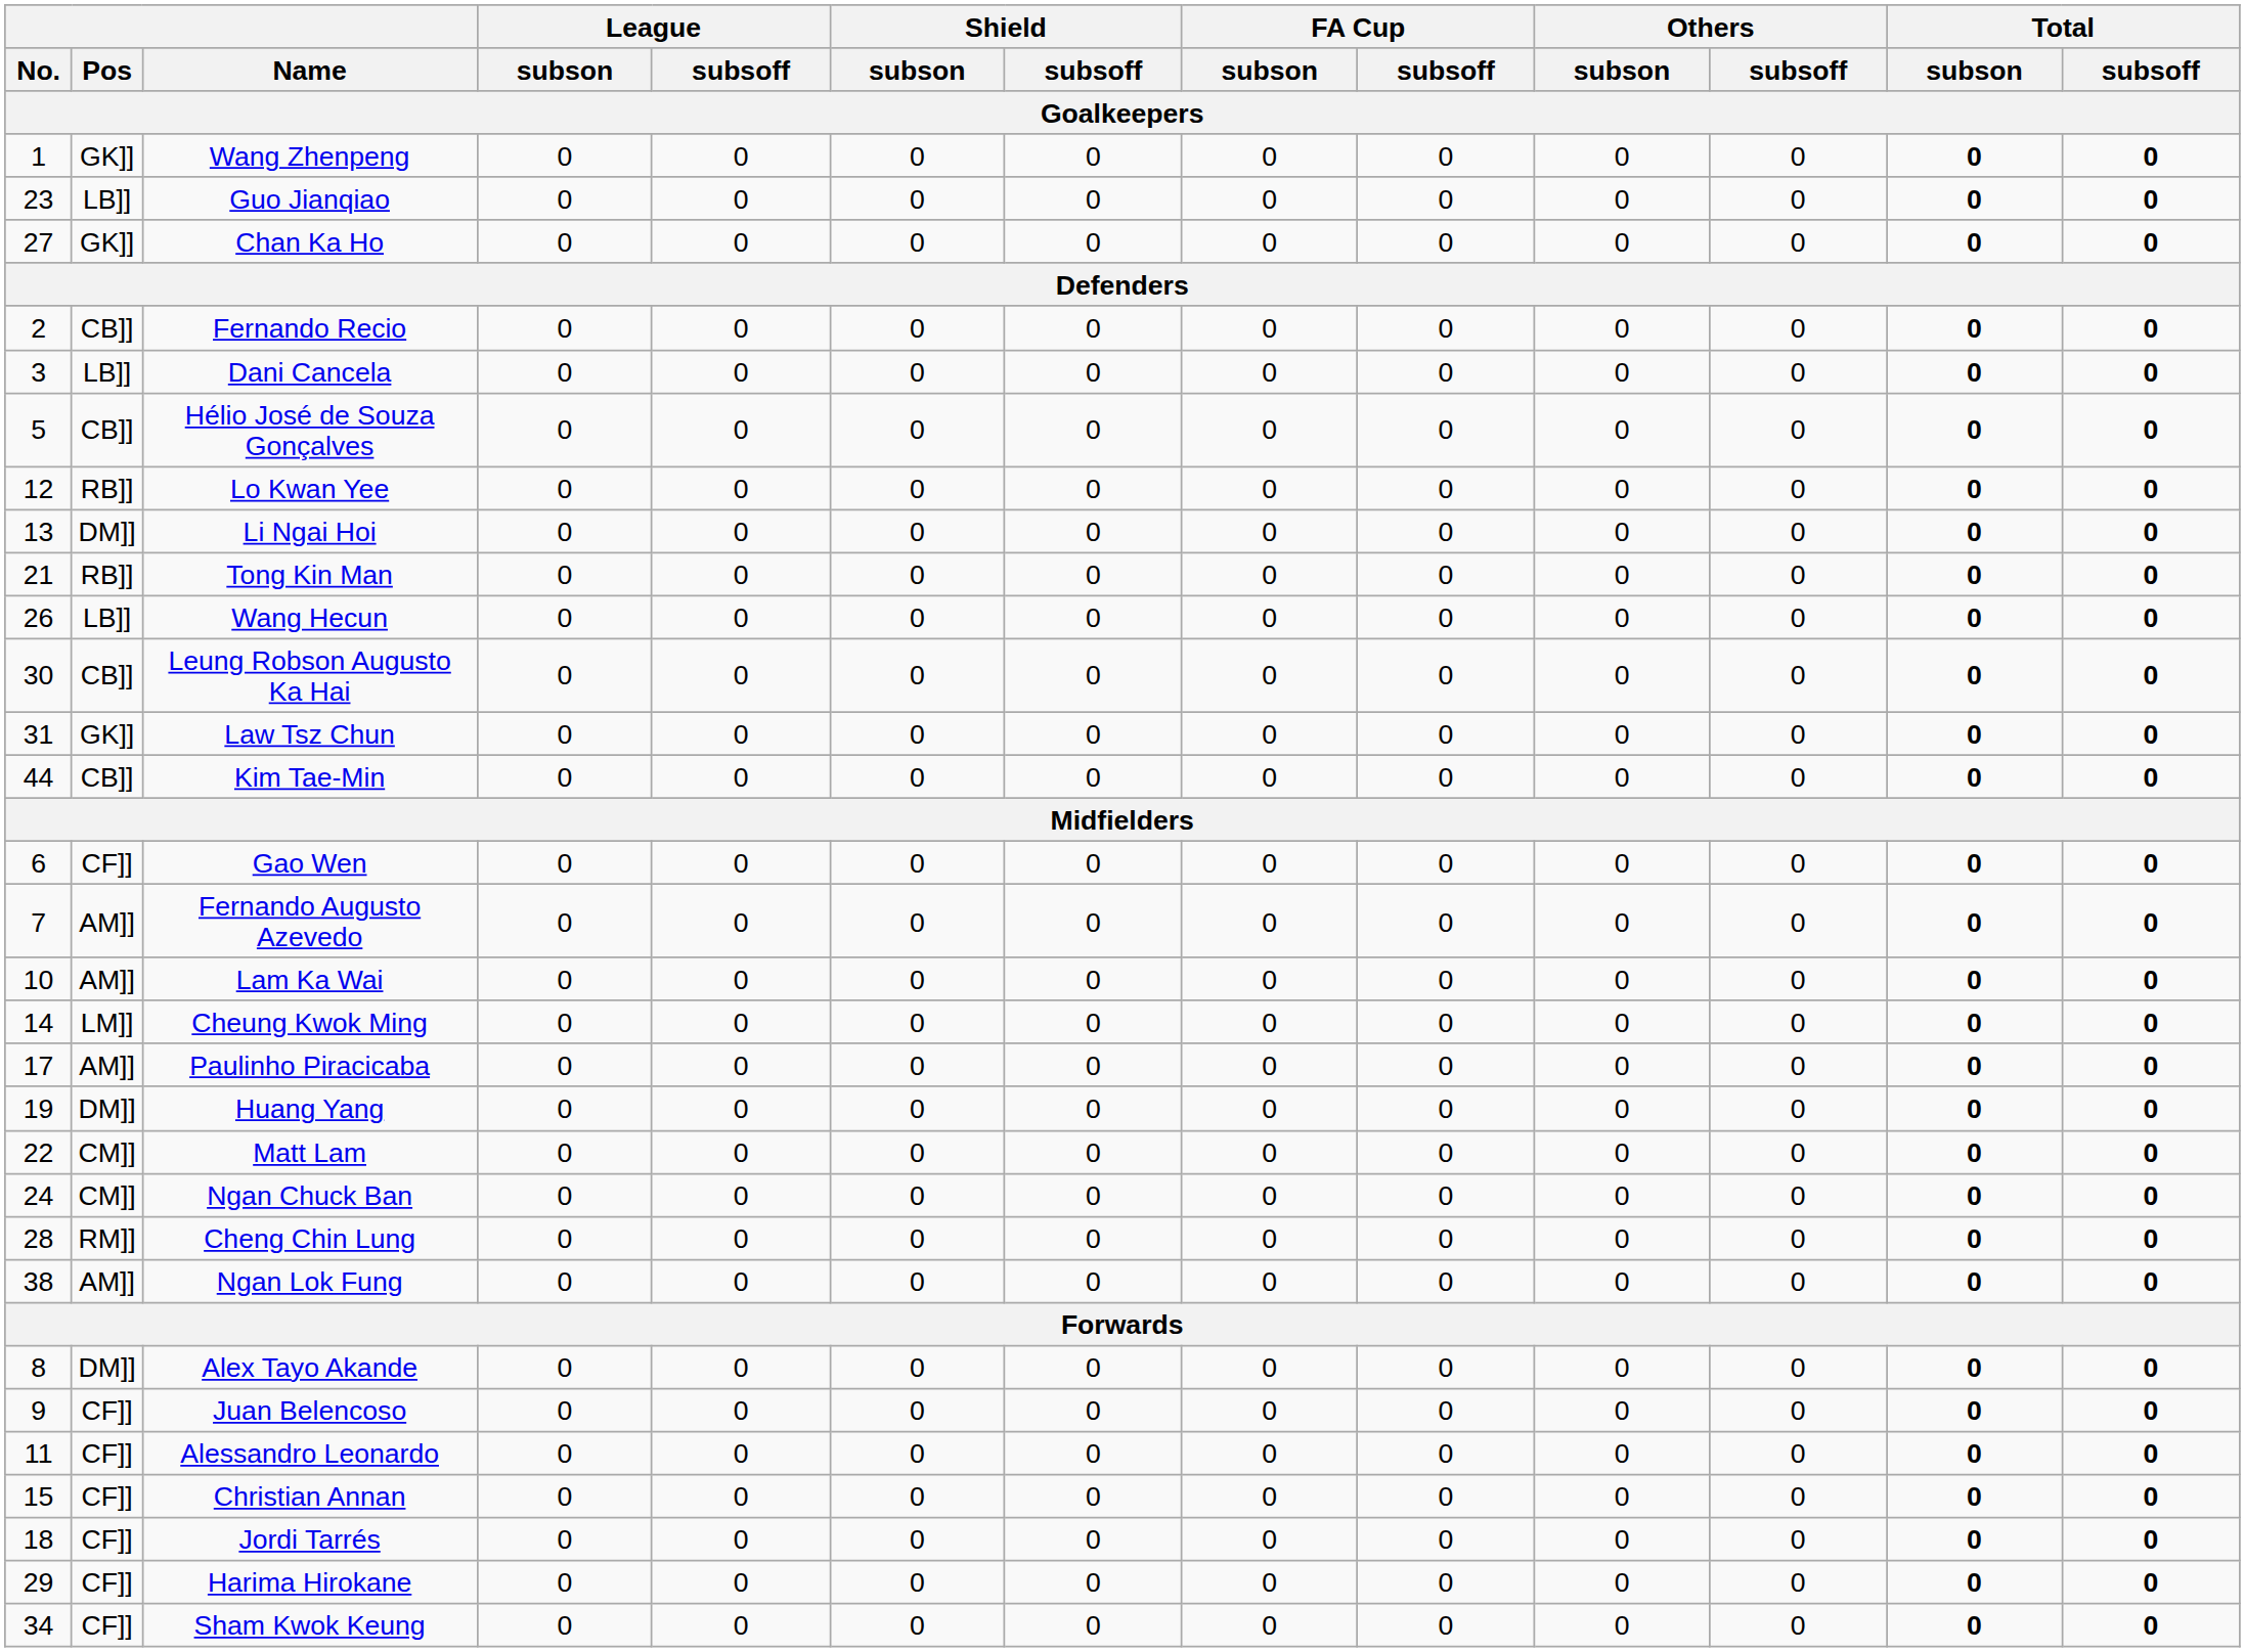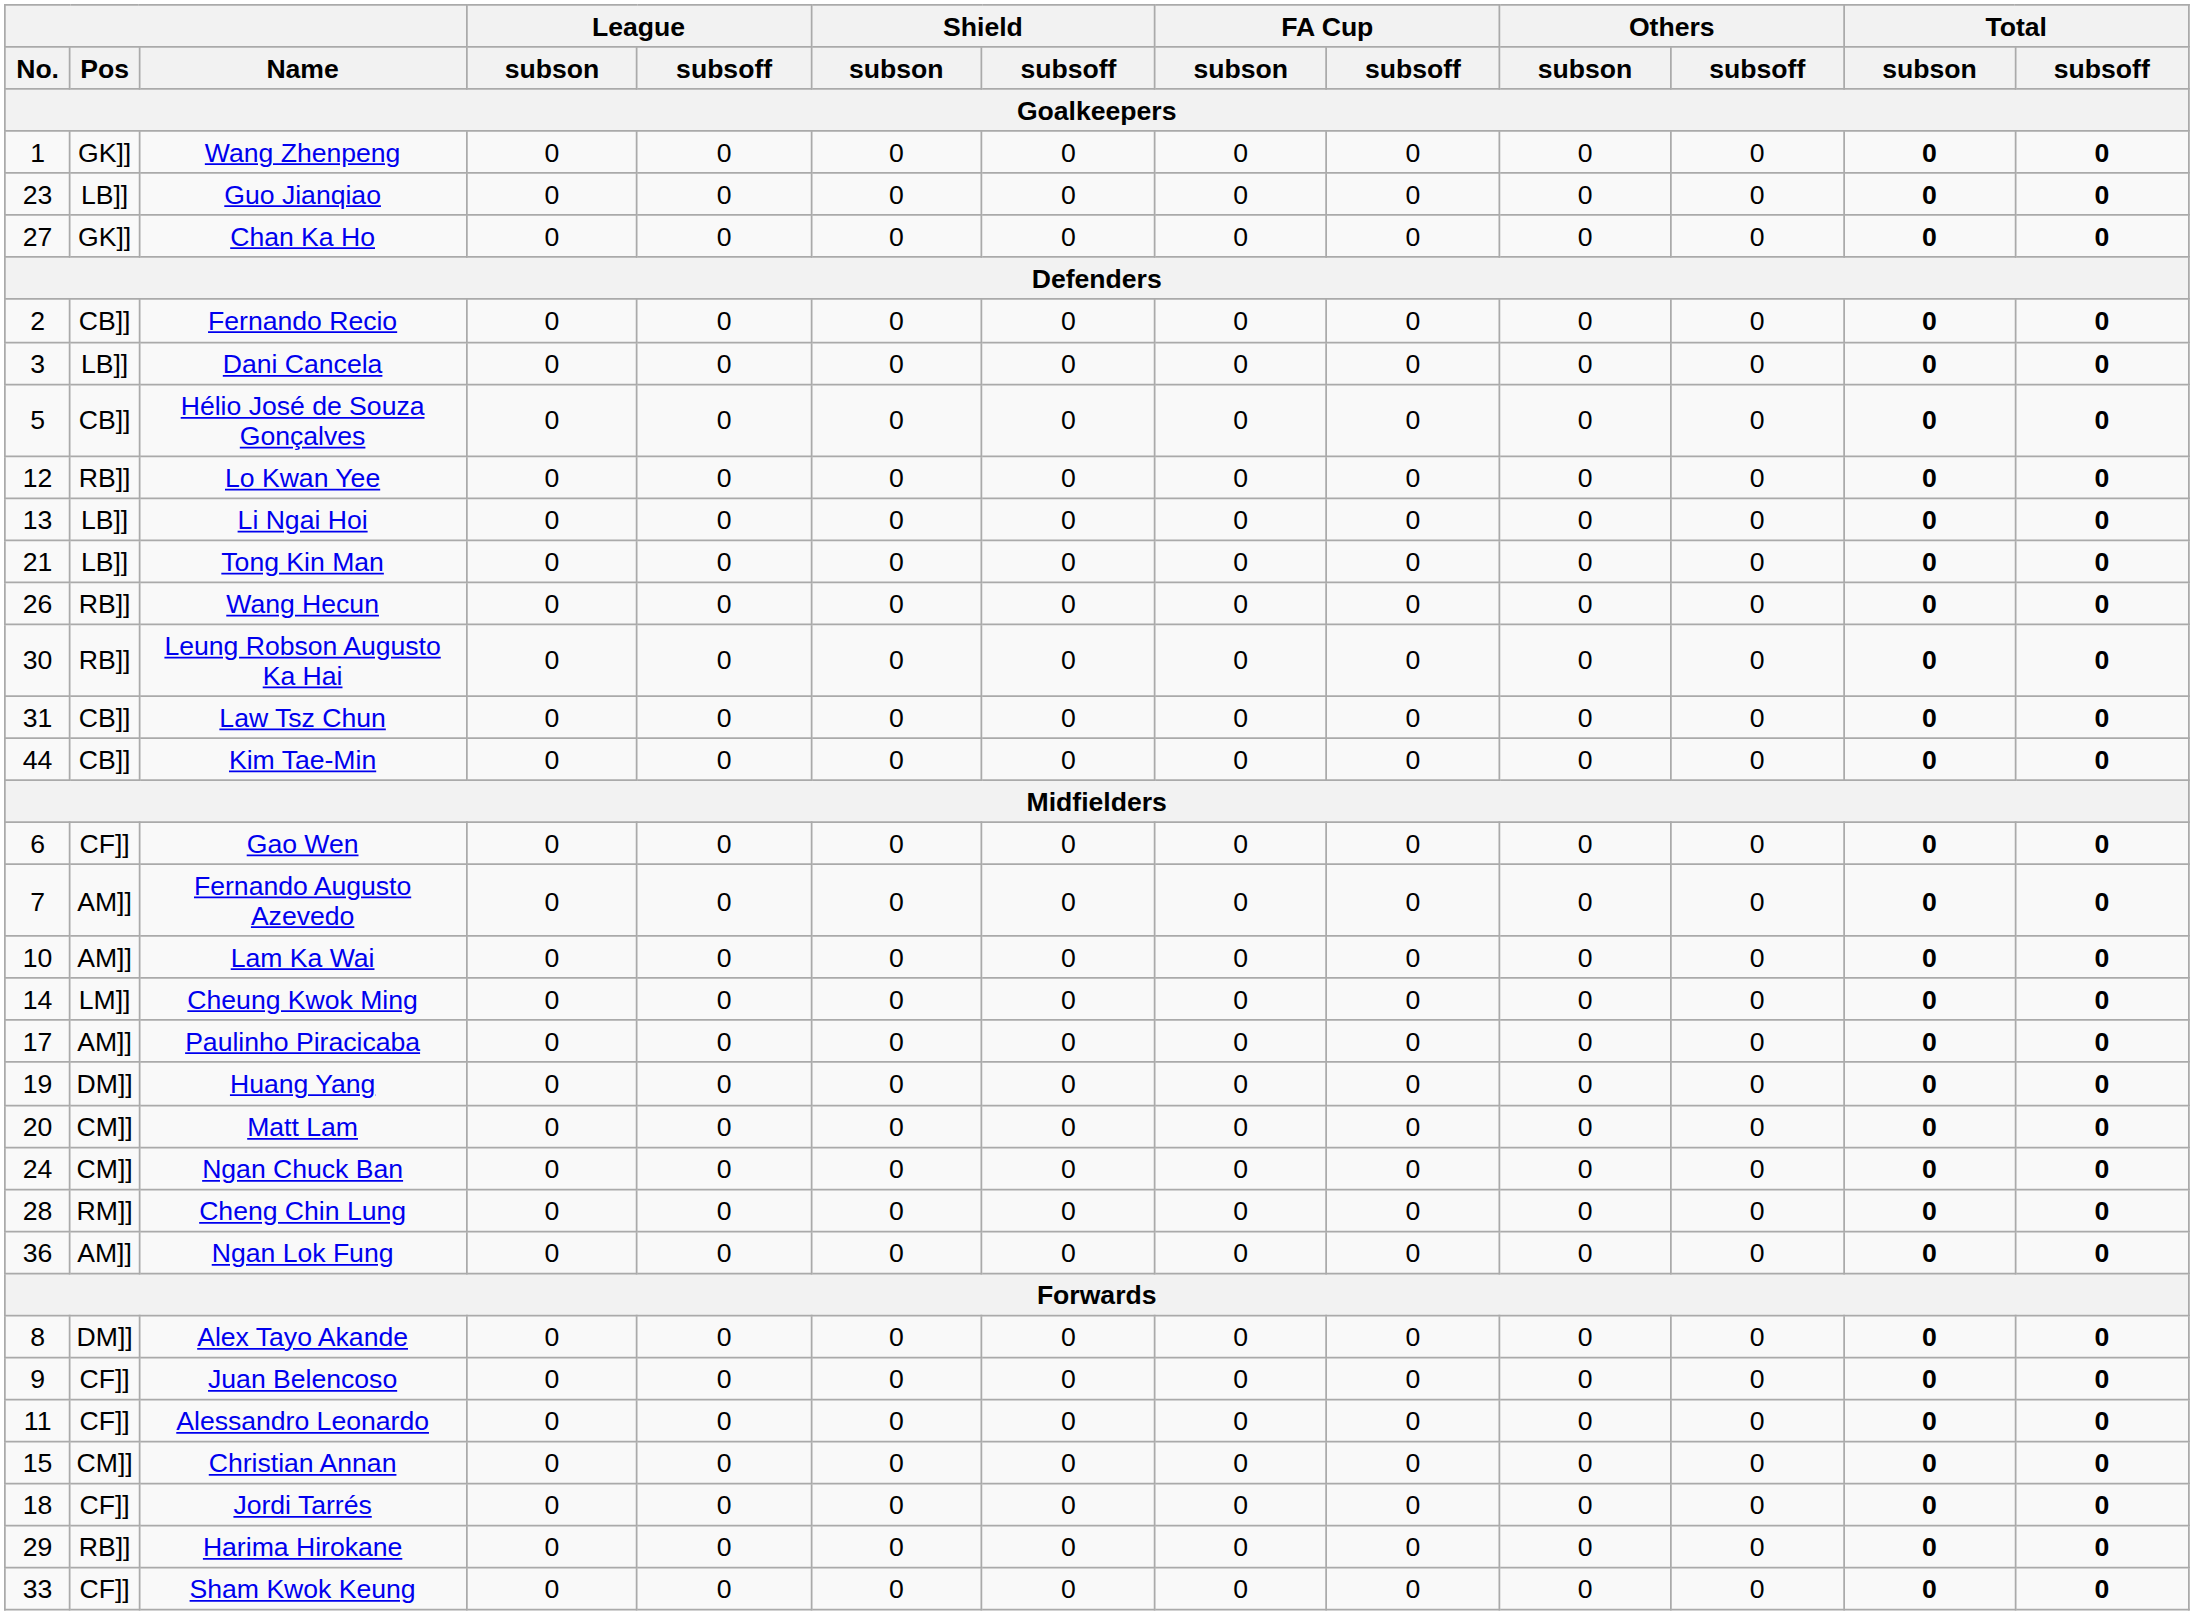 <table class="wikitable" style="font-size: 95%; text-align:center;">
 <tr>
 <th colspan=3></th>
 <th colspan=2>League</th>
 <th colspan=2>Shield</th>
 <th colspan=2>FA Cup</th>
 <th colspan=2>Others</th>
 <th colspan=2>Total</th>
 </tr>
 <tr>
 <th width="3%">No.</th>
 <th width="3%">Pos</th>
 <th width="15%">Name</th>
 <th width=20>subson</th>
 <th width=20>subsoff</th>
 <th width=20>subson</th>
 <th width=20>subsoff</th>
 <th width=20>subson</th>
 <th width=20>subsoff</th>
 <th width=20>subson</th>
 <th width=20>subsoff</th>
 <th width=20>subson</th>
 <th width=20>subsoff</th>
 </tr>
 <tr>
 <th colspan=15>Goalkeepers</th>
 </tr>
 <tr>
 <td>1</td>
 <td [[>GK]]</td>
 <td><a href='#'>Wang Zhenpeng</a></td>
 <td>0</td>
 <td>0</td>
 <td>0</td>
 <td>0</td>
 <td>0</td>
 <td>0</td>
 <td>0</td>
 <td>0</td>
 <td><strong>0</strong></td>
 <td><strong>0</strong></td>
 </tr>
 <tr>
 <td>23</td>
 <td [[>LB]]</td>
 <td><a href='#'>Guo Jianqiao</a></td>
 <td>0</td>
 <td>0</td>
 <td>0</td>
 <td>0</td>
 <td>0</td>
 <td>0</td>
 <td>0</td>
 <td>0</td>
 <td><strong>0</strong></td>
 <td><strong>0</strong></td>
 </tr>
 <tr>
 <td>27</td>
 <td [[>GK]]</td>
 <td><a href='#'>Chan Ka Ho</a></td>
 <td>0</td>
 <td>0</td>
 <td>0</td>
 <td>0</td>
 <td>0</td>
 <td>0</td>
 <td>0</td>
 <td>0</td>
 <td><strong>0</strong></td>
 <td><strong>0</strong></td>
 </tr>
 <tr>
 <th colspan=15>Defenders</th>
 </tr>
 <tr>
 <td>2</td>
 <td [[>CB]]</td>
 <td><a href='#'>Fernando Recio</a></td>
 <td>0</td>
 <td>0</td>
 <td>0</td>
 <td>0</td>
 <td>0</td>
 <td>0</td>
 <td>0</td>
 <td>0</td>
 <td><strong>0</strong></td>
 <td><strong>0</strong></td>
 </tr>
 <tr>
 <td>3</td>
 <td [[>LB]]</td>
 <td><a href='#'>Dani Cancela</a></td>
 <td>0</td>
 <td>0</td>
 <td>0</td>
 <td>0</td>
 <td>0</td>
 <td>0</td>
 <td>0</td>
 <td>0</td>
 <td><strong>0</strong></td>
 <td><strong>0</strong></td>
 </tr>
 <tr>
 <td>5</td>
 <td [[>CB]]</td>
 <td><a href='#'>Hélio José de Souza Gonçalves</a></td>
 <td>0</td>
 <td>0</td>
 <td>0</td>
 <td>0</td>
 <td>0</td>
 <td>0</td>
 <td>0</td>
 <td>0</td>
 <td><strong>0</strong></td>
 <td><strong>0</strong></td>
 </tr>
 <tr>
 <td>12</td>
 <td [[>RB]]</td>
 <td><a href='#'>Lo Kwan Yee</a></td>
 <td>0</td>
 <td>0</td>
 <td>0</td>
 <td>0</td>
 <td>0</td>
 <td>0</td>
 <td>0</td>
 <td>0</td>
 <td><strong>0</strong></td>
 <td><strong>0</strong></td>
 </tr>
 <tr>
 <td>13</td>
-<td [[>DM]]</td>
+<td [[>LB]]</td>
 <td><a href='#'>Li Ngai Hoi</a></td>
 <td>0</td>
 <td>0</td>
 <td>0</td>
 <td>0</td>
 <td>0</td>
 <td>0</td>
 <td>0</td>
 <td>0</td>
 <td><strong>0</strong></td>
 <td><strong>0</strong></td>
 </tr>
 <tr>
 <td>21</td>
-<td [[>RB]]</td>
+<td [[>LB]]</td>
 <td><a href='#'>Tong Kin Man</a></td>
 <td>0</td>
 <td>0</td>
 <td>0</td>
 <td>0</td>
 <td>0</td>
 <td>0</td>
 <td>0</td>
 <td>0</td>
 <td><strong>0</strong></td>
 <td><strong>0</strong></td>
 </tr>
 <tr>
 <td>26</td>
-<td [[>LB]]</td>
+<td [[>RB]]</td>
 <td><a href='#'>Wang Hecun</a></td>
 <td>0</td>
 <td>0</td>
 <td>0</td>
 <td>0</td>
 <td>0</td>
 <td>0</td>
 <td>0</td>
 <td>0</td>
 <td><strong>0</strong></td>
 <td><strong>0</strong></td>
 </tr>
 <tr>
 <td>30</td>
-<td [[>CB]]</td>
+<td [[>RB]]</td>
 <td><a href='#'>Leung Robson Augusto Ka Hai</a></td>
 <td>0</td>
 <td>0</td>
 <td>0</td>
 <td>0</td>
 <td>0</td>
 <td>0</td>
 <td>0</td>
 <td>0</td>
 <td><strong>0</strong></td>
 <td><strong>0</strong></td>
 </tr>
 <tr>
 <td>31</td>
-<td [[>GK]]</td>
+<td [[>CB]]</td>
 <td><a href='#'>Law Tsz Chun</a></td>
 <td>0</td>
 <td>0</td>
 <td>0</td>
 <td>0</td>
 <td>0</td>
 <td>0</td>
 <td>0</td>
 <td>0</td>
 <td><strong>0</strong></td>
 <td><strong>0</strong></td>
 </tr>
 <tr>
 <td>44</td>
 <td [[>CB]]</td>
 <td><a href='#'>Kim Tae-Min</a></td>
 <td>0</td>
 <td>0</td>
 <td>0</td>
 <td>0</td>
 <td>0</td>
 <td>0</td>
 <td>0</td>
 <td>0</td>
 <td><strong>0</strong></td>
 <td><strong>0</strong></td>
 </tr>
 <tr>
 <th colspan=15>Midfielders</th>
 </tr>
 <tr>
 <td>6</td>
 <td [[>CF]]</td>
 <td><a href='#'>Gao Wen</a></td>
 <td>0</td>
 <td>0</td>
 <td>0</td>
 <td>0</td>
 <td>0</td>
 <td>0</td>
 <td>0</td>
 <td>0</td>
 <td><strong>0</strong></td>
 <td><strong>0</strong></td>
 </tr>
 <tr>
 <td>7</td>
 <td [[>AM]]</td>
 <td><a href='#'>Fernando Augusto Azevedo</a></td>
 <td>0</td>
 <td>0</td>
 <td>0</td>
 <td>0</td>
 <td>0</td>
 <td>0</td>
 <td>0</td>
 <td>0</td>
 <td><strong>0</strong></td>
 <td><strong>0</strong></td>
 </tr>
 <tr>
 <td>10</td>
 <td [[>AM]]</td>
 <td><a href='#'>Lam Ka Wai</a></td>
 <td>0</td>
 <td>0</td>
 <td>0</td>
 <td>0</td>
 <td>0</td>
 <td>0</td>
 <td>0</td>
 <td>0</td>
 <td><strong>0</strong></td>
 <td><strong>0</strong></td>
 </tr>
 <tr>
 <td>14</td>
 <td [[>LM]]</td>
 <td><a href='#'>Cheung Kwok Ming</a></td>
 <td>0</td>
 <td>0</td>
 <td>0</td>
 <td>0</td>
 <td>0</td>
 <td>0</td>
 <td>0</td>
 <td>0</td>
 <td><strong>0</strong></td>
 <td><strong>0</strong></td>
 </tr>
 <tr>
 <td>17</td>
 <td [[>AM]]</td>
 <td><a href='#'>Paulinho Piracicaba</a></td>
 <td>0</td>
 <td>0</td>
 <td>0</td>
 <td>0</td>
 <td>0</td>
 <td>0</td>
 <td>0</td>
 <td>0</td>
 <td><strong>0</strong></td>
 <td><strong>0</strong></td>
 </tr>
 <tr>
 <td>19</td>
 <td [[>DM]]</td>
 <td><a href='#'>Huang Yang</a></td>
 <td>0</td>
 <td>0</td>
 <td>0</td>
 <td>0</td>
 <td>0</td>
 <td>0</td>
 <td>0</td>
 <td>0</td>
 <td><strong>0</strong></td>
 <td><strong>0</strong></td>
 </tr>
 <tr>
-<td>22</td>
+<td>20</td>
 <td [[>CM]]</td>
 <td><a href='#'>Matt Lam</a></td>
 <td>0</td>
 <td>0</td>
 <td>0</td>
 <td>0</td>
 <td>0</td>
 <td>0</td>
 <td>0</td>
 <td>0</td>
 <td><strong>0</strong></td>
 <td><strong>0</strong></td>
 </tr>
 <tr>
 <td>24</td>
 <td [[>CM]]</td>
 <td><a href='#'>Ngan Chuck Ban</a></td>
 <td>0</td>
 <td>0</td>
 <td>0</td>
 <td>0</td>
 <td>0</td>
 <td>0</td>
 <td>0</td>
 <td>0</td>
 <td><strong>0</strong></td>
 <td><strong>0</strong></td>
 </tr>
 <tr>
 <td>28</td>
 <td [[>RM]]</td>
 <td><a href='#'>Cheng Chin Lung</a></td>
 <td>0</td>
 <td>0</td>
 <td>0</td>
 <td>0</td>
 <td>0</td>
 <td>0</td>
 <td>0</td>
 <td>0</td>
 <td><strong>0</strong></td>
 <td><strong>0</strong></td>
 </tr>
 <tr>
-<td>38</td>
+<td>36</td>
 <td [[>AM]]</td>
 <td><a href='#'>Ngan Lok Fung</a></td>
 <td>0</td>
 <td>0</td>
 <td>0</td>
 <td>0</td>
 <td>0</td>
 <td>0</td>
 <td>0</td>
 <td>0</td>
 <td><strong>0</strong></td>
 <td><strong>0</strong></td>
 </tr>
 <tr>
 <th colspan=15>Forwards</th>
 </tr>
 <tr>
 <td>8</td>
 <td [[>DM]]</td>
 <td><a href='#'>Alex Tayo Akande</a></td>
 <td>0</td>
 <td>0</td>
 <td>0</td>
 <td>0</td>
 <td>0</td>
 <td>0</td>
 <td>0</td>
 <td>0</td>
 <td><strong>0</strong></td>
 <td><strong>0</strong></td>
 </tr>
 <tr>
 <td>9</td>
 <td [[>CF]]</td>
 <td><a href='#'>Juan Belencoso</a></td>
 <td>0</td>
 <td>0</td>
 <td>0</td>
 <td>0</td>
 <td>0</td>
 <td>0</td>
 <td>0</td>
 <td>0</td>
 <td><strong>0</strong></td>
 <td><strong>0</strong></td>
 </tr>
 <tr>
 <td>11</td>
 <td [[>CF]]</td>
 <td><a href='#'>Alessandro Leonardo</a></td>
 <td>0</td>
 <td>0</td>
 <td>0</td>
 <td>0</td>
 <td>0</td>
 <td>0</td>
 <td>0</td>
 <td>0</td>
 <td><strong>0</strong></td>
 <td><strong>0</strong></td>
 </tr>
 <tr>
 <td>15</td>
-<td [[>CF]]</td>
+<td [[>CM]]</td>
 <td><a href='#'>Christian Annan</a></td>
 <td>0</td>
 <td>0</td>
 <td>0</td>
 <td>0</td>
 <td>0</td>
 <td>0</td>
 <td>0</td>
 <td>0</td>
 <td><strong>0</strong></td>
 <td><strong>0</strong></td>
 </tr>
 <tr>
 <td>18</td>
 <td [[>CF]]</td>
 <td><a href='#'>Jordi Tarrés</a></td>
 <td>0</td>
 <td>0</td>
 <td>0</td>
 <td>0</td>
 <td>0</td>
 <td>0</td>
 <td>0</td>
 <td>0</td>
 <td><strong>0</strong></td>
 <td><strong>0</strong></td>
 </tr>
 <tr>
 <td>29</td>
-<td [[>CF]]</td>
+<td [[>RB]]</td>
 <td><a href='#'>Harima Hirokane</a></td>
 <td>0</td>
 <td>0</td>
 <td>0</td>
 <td>0</td>
 <td>0</td>
 <td>0</td>
 <td>0</td>
 <td>0</td>
 <td><strong>0</strong></td>
 <td><strong>0</strong></td>
 </tr>
 <tr>
-<td>34</td>
+<td>33</td>
 <td [[>CF]]</td>
 <td><a href='#'>Sham Kwok Keung</a></td>
 <td>0</td>
 <td>0</td>
 <td>0</td>
 <td>0</td>
 <td>0</td>
 <td>0</td>
 <td>0</td>
 <td>0</td>
 <td><strong>0</strong></td>
 <td><strong>0</strong></td>
 </tr>
 </table>
